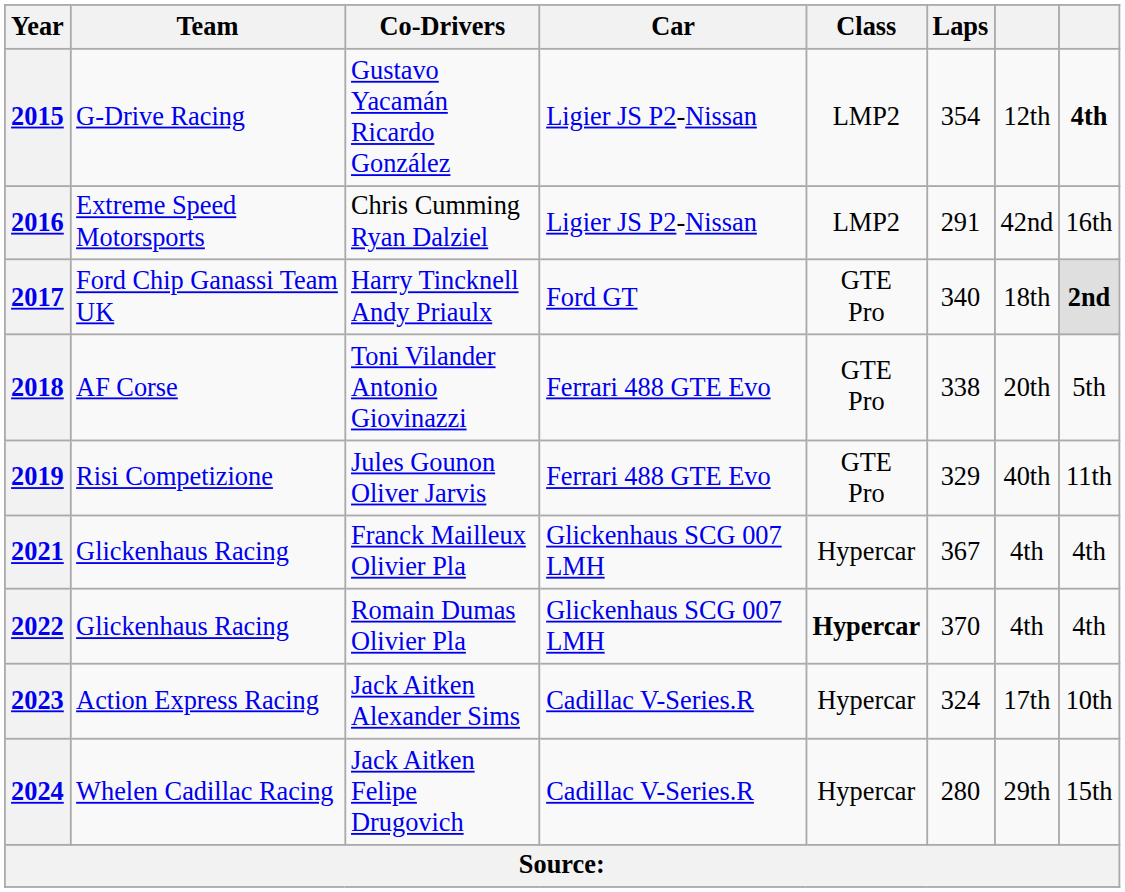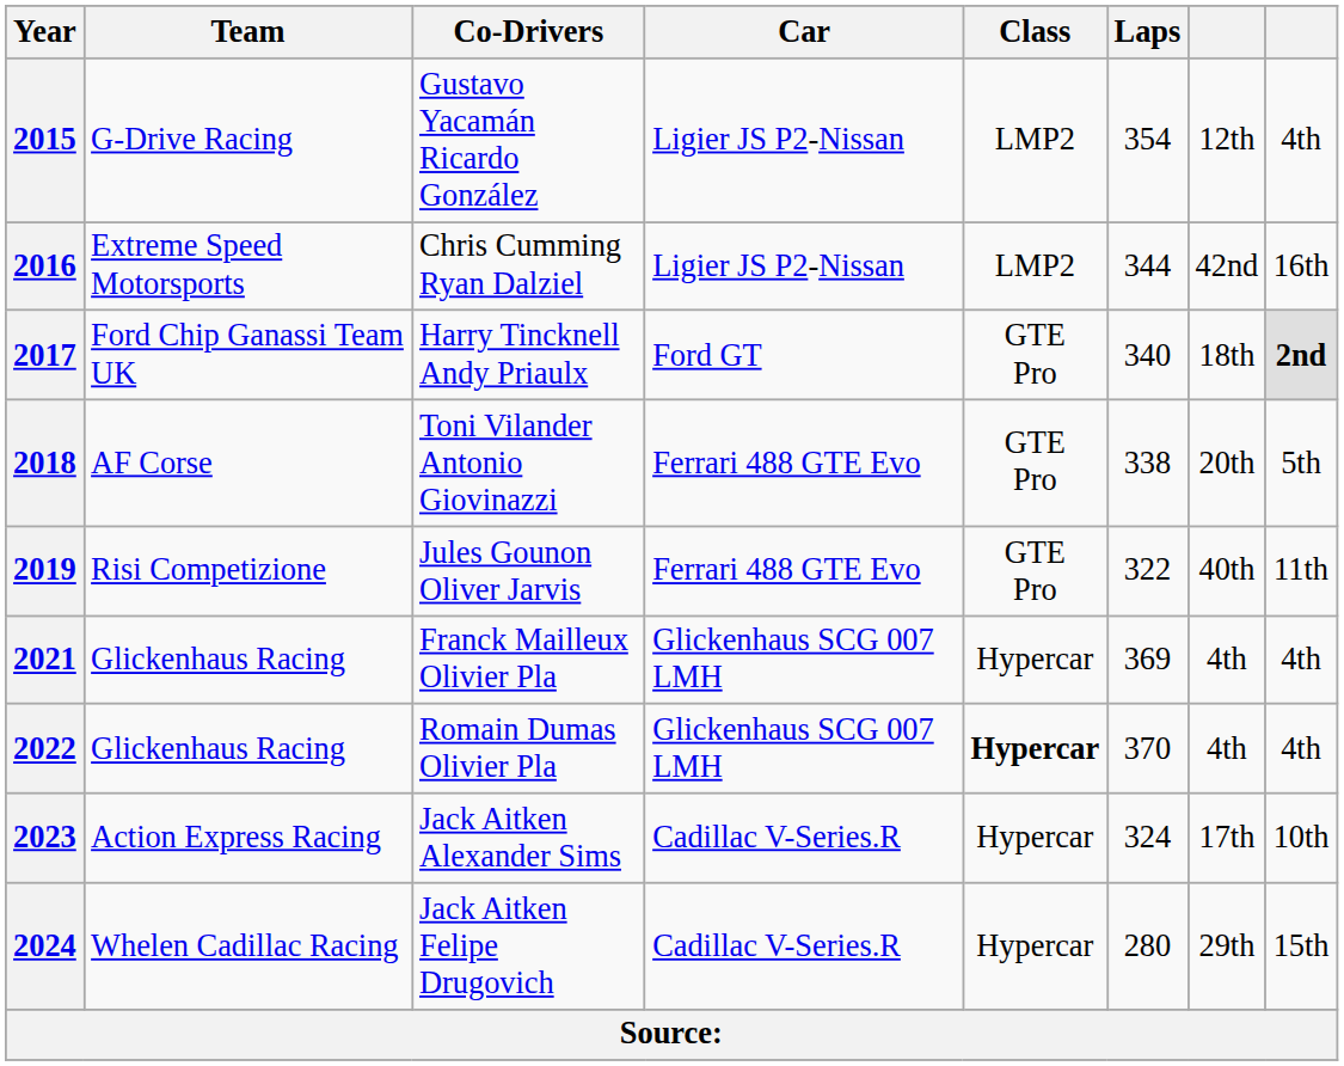 <table class="wikitable" style="text-align:center; font-size:90%">
 <tr>
 <th>Year</th>
 <th>Team</th>
 <th>Co-Drivers</th>
 <th>Car</th>
 <th>Class</th>
 <th>Laps</th>
 <th></th>
 <th></th>
 </tr>
 <tr>
 <th><a href='#'>2015</a></th>
 <td align="left"> <a href='#'>G-Drive Racing</a></td>
 <td align="left"> <a href='#'>Gustavo Yacamán</a><br> <a href='#'>Ricardo González</a></td>
 <td align="left"><a href='#'>Ligier JS P2</a>-<a href='#'>Nissan</a></td>
 <td>LMP2</td>
 <td>354</td>
 <td>12th</td>
-<td><strong>4th</strong></td>
+<td>4th</td>
 </tr>
 <tr>
 <th><a href='#'>2016</a></th>
 <td align="left"> <a href='#'>Extreme Speed Motorsports</a></td>
 <td align="left"> Chris Cumming<br> <a href='#'>Ryan Dalziel</a></td>
 <td align="left"><a href='#'>Ligier JS P2</a>-<a href='#'>Nissan</a></td>
 <td>LMP2</td>
-<td>291</td>
+<td>344</td>
 <td>42nd</td>
 <td>16th</td>
 </tr>
 <tr>
 <th><a href='#'>2017</a></th>
 <td align="left"> <a href='#'>Ford Chip Ganassi Team UK</a></td>
 <td align="left"> <a href='#'>Harry Tincknell</a><br> <a href='#'>Andy Priaulx</a></td>
 <td align="left"><a href='#'>Ford GT</a></td>
 <td>GTE<br>Pro</td>
 <td>340</td>
 <td>18th</td>
 <td style="background:#DFDFDF;"><strong>2nd</strong></td>
 </tr>
 <tr>
 <th><a href='#'>2018</a></th>
 <td align="left"> <a href='#'>AF Corse</a></td>
 <td align="left"> <a href='#'>Toni Vilander</a><br> <a href='#'>Antonio Giovinazzi</a></td>
 <td align="left"><a href='#'>Ferrari 488 GTE Evo</a></td>
 <td>GTE<br>Pro</td>
 <td>338</td>
 <td>20th</td>
 <td>5th</td>
 </tr>
 <tr>
 <th><a href='#'>2019</a></th>
 <td align="left"> <a href='#'>Risi Competizione</a></td>
 <td align="left"> <a href='#'>Jules Gounon</a><br> <a href='#'>Oliver Jarvis</a></td>
 <td align="left"><a href='#'>Ferrari 488 GTE Evo</a></td>
 <td>GTE<br>Pro</td>
-<td>329</td>
+<td>322</td>
 <td>40th</td>
 <td>11th</td>
 </tr>
 <tr>
 <th><a href='#'>2021</a></th>
 <td align="left"> <a href='#'>Glickenhaus Racing</a></td>
 <td align="left"> <a href='#'>Franck Mailleux</a><br> <a href='#'>Olivier Pla</a></td>
 <td align="left"><a href='#'>Glickenhaus SCG 007 LMH</a></td>
 <td>Hypercar</td>
-<td>367</td>
+<td>369</td>
 <td>4th</td>
 <td>4th</td>
 </tr>
 <tr>
 <th><a href='#'>2022</a></th>
 <td align="left"> <a href='#'>Glickenhaus Racing</a></td>
 <td align="left"> <a href='#'>Romain Dumas</a><br> <a href='#'>Olivier Pla</a></td>
 <td align="left"><a href='#'>Glickenhaus SCG 007 LMH</a></td>
 <td><strong>Hypercar</strong></td>
 <td>370</td>
 <td>4th</td>
 <td>4th</td>
 </tr>
 <tr>
 <th><a href='#'>2023</a></th>
 <td align="left"> <a href='#'>Action Express Racing</a></td>
 <td align="left"> <a href='#'>Jack Aitken</a><br> <a href='#'>Alexander Sims</a></td>
 <td align="left"><a href='#'>Cadillac V-Series.R</a></td>
 <td>Hypercar</td>
 <td>324</td>
 <td>17th</td>
 <td>10th</td>
 </tr>
 <tr>
 <th><a href='#'>2024</a></th>
 <td align="left"> <a href='#'>Whelen Cadillac Racing</a></td>
 <td align="left"> <a href='#'>Jack Aitken</a><br> <a href='#'>Felipe Drugovich</a></td>
 <td align="left"><a href='#'>Cadillac V-Series.R</a></td>
 <td>Hypercar</td>
 <td>280</td>
 <td>29th</td>
 <td>15th</td>
 </tr>
 <tr>
 <th colspan="8">Source:</th>
 </tr>
 </table>
